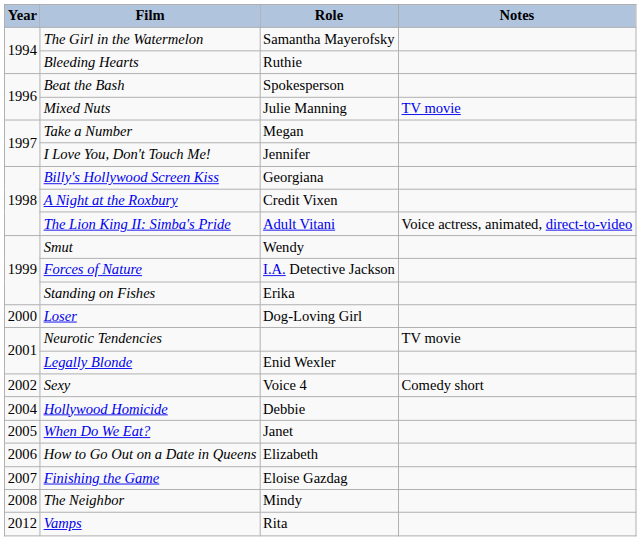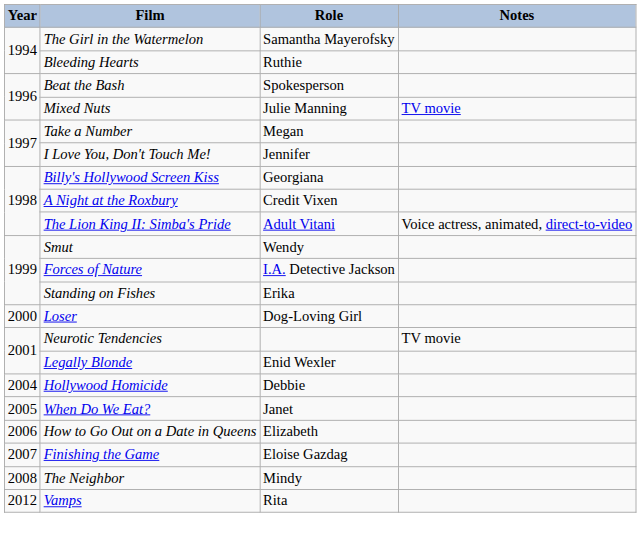 <table class="wikitable">
 <tr>
 <th style="background:#B0C4DE;">Year</th>
 <th style="background:#B0C4DE;">Film</th>
 <th style="background:#B0C4DE;">Role</th>
 <th style="background:#B0C4DE;">Notes</th>
 </tr>
 <tr>
 <td rowspan="2">1994</td>
 <td><em>The Girl in the Watermelon</em></td>
 <td>Samantha Mayerofsky</td>
 <td></td>
 </tr>
 <tr>
 <td><em>Bleeding Hearts</em></td>
 <td>Ruthie</td>
 </tr>
 <tr>
 <td rowspan="2">1996</td>
 <td><em>Beat the Bash</em></td>
 <td>Spokesperson</td>
 <td></td>
 </tr>
 <tr>
 <td><em>Mixed Nuts</em></td>
 <td>Julie Manning</td>
 <td><a href='#'>TV movie</a></td>
 </tr>
 <tr>
 <td rowspan="2">1997</td>
 <td><em>Take a Number</em></td>
 <td>Megan</td>
 <td></td>
 </tr>
 <tr>
 <td><em>I Love You, Don't Touch Me!</em></td>
 <td>Jennifer</td>
 <td></td>
 </tr>
 <tr>
 <td rowspan="3">1998</td>
 <td><em><a href='#'>Billy's Hollywood Screen Kiss</a></em></td>
 <td>Georgiana</td>
 <td></td>
 </tr>
 <tr>
 <td><em><a href='#'>A Night at the Roxbury</a></em></td>
 <td>Credit Vixen</td>
 <td></td>
 </tr>
 <tr>
 <td><em><a href='#'>The Lion King II: Simba's Pride</a></em></td>
 <td><a href='#'>Adult Vitani</a></td>
 <td>Voice actress, animated, <a href='#'>direct-to-video</a></td>
 </tr>
 <tr>
 <td rowspan="3">1999</td>
 <td><em>Smut</em></td>
 <td>Wendy</td>
 <td></td>
 </tr>
 <tr>
 <td><em><a href='#'>Forces of Nature</a></em></td>
 <td><a href='#'>I.A.</a> Detective Jackson</td>
 <td></td>
 </tr>
 <tr>
 <td><em>Standing on Fishes</em></td>
 <td>Erika</td>
 <td></td>
 </tr>
 <tr>
 <td>2000</td>
 <td><em><a href='#'>Loser</a></em></td>
 <td>Dog-Loving Girl</td>
 <td></td>
 </tr>
 <tr>
 <td rowspan="2">2001</td>
 <td><em>Neurotic Tendencies</em></td>
 <td></td>
 <td>TV movie</td>
 </tr>
 <tr>
 <td><em><a href='#'>Legally Blonde</a></em></td>
 <td>Enid Wexler</td>
 <td></td>
 </tr>
 <tr>
-<td>2002</td>
-<td><em>Sexy</em></td>
-<td>Voice 4</td>
-<td>Comedy short</td>
-</tr>
-<tr>
 <td>2004</td>
 <td><em><a href='#'>Hollywood Homicide</a></em></td>
 <td>Debbie</td>
 <td></td>
 </tr>
 <tr>
 <td>2005</td>
 <td><em><a href='#'>When Do We Eat?</a></em></td>
 <td>Janet</td>
 <td></td>
 </tr>
 <tr>
 <td>2006</td>
 <td><em>How to Go Out on a Date in Queens</em></td>
 <td>Elizabeth</td>
 <td></td>
 </tr>
 <tr>
 <td>2007</td>
 <td><em><a href='#'>Finishing the Game</a></em></td>
 <td>Eloise Gazdag</td>
 <td></td>
 </tr>
 <tr>
 <td>2008</td>
 <td><em>The Neighbor</em></td>
 <td>Mindy</td>
 <td></td>
 </tr>
 <tr>
 <td>2012</td>
 <td><em><a href='#'>Vamps</a></em></td>
 <td>Rita</td>
 <td></td>
 </tr>
 </table>
